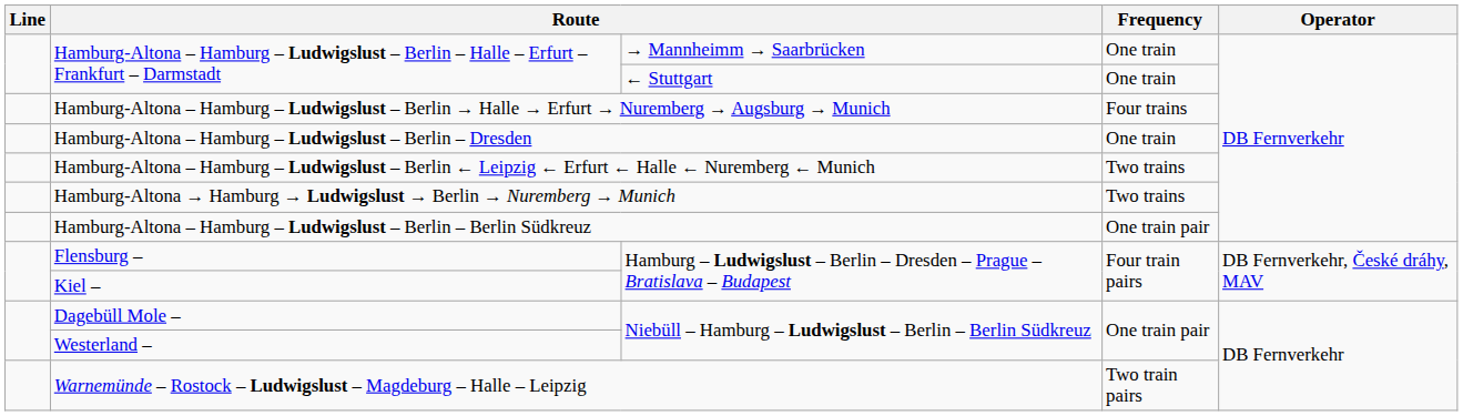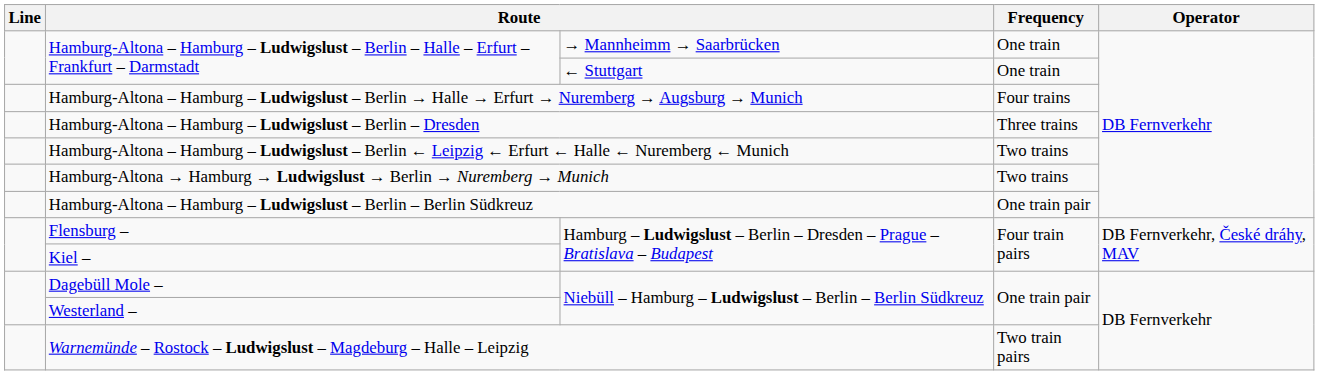 <table class="wikitable">
 <tr>
 <th>Line</th>
 <th colspan=2>Route</th>
 <th>Frequency</th>
 <th>Operator</th>
 </tr>
 <tr>
 <td rowspan=2></td>
 <td rowspan=2><a href='#'>Hamburg-Altona</a> – <a href='#'>Hamburg</a> – <strong>Ludwigslust</strong> – <a href='#'>Berlin</a> – <a href='#'>Halle</a> – <a href='#'>Erfurt</a> – <a href='#'>Frankfurt</a> – <a href='#'>Darmstadt</a></td>
 <td>→ <a href='#'>Mannheimm</a> → <a href='#'>Saarbrücken</a></td>
 <td>One train</td>
 <td rowspan=7><a href='#'>DB Fernverkehr</a></td>
 </tr>
 <tr>
 <td>← <a href='#'>Stuttgart</a></td>
 <td>One train</td>
 </tr>
 <tr>
 <td></td>
 <td colspan=2>Hamburg-Altona – Hamburg – <strong>Ludwigslust</strong> – Berlin → Halle → Erfurt → <a href='#'>Nuremberg</a> → <a href='#'>Augsburg</a> → <a href='#'>Munich</a></td>
 <td>Four trains</td>
 </tr>
 <tr>
 <td></td>
 <td colspan=2>Hamburg-Altona – Hamburg – <strong>Ludwigslust</strong> – Berlin – <a href='#'>Dresden</a></td>
-<td>One train</td>
+<td>Three trains</td>
 </tr>
 <tr>
 <td></td>
 <td colspan=2>Hamburg-Altona – Hamburg – <strong>Ludwigslust</strong> – Berlin ← <a href='#'>Leipzig</a> ← Erfurt ← Halle ← Nuremberg ← Munich</td>
 <td>Two trains</td>
 </tr>
 <tr>
 <td></td>
 <td colspan=2>Hamburg-Altona → Hamburg → <strong>Ludwigslust</strong> → Berlin <em>→ Nuremberg → Munich</em></td>
 <td>Two trains</td>
 </tr>
 <tr>
 <td></td>
 <td colspan=2>Hamburg-Altona – Hamburg – <strong>Ludwigslust</strong> – Berlin – Berlin Südkreuz</td>
 <td>One train pair</td>
 </tr>
 <tr>
 <td rowspan=2></td>
 <td><a href='#'>Flensburg</a> –</td>
 <td rowspan=2>Hamburg – <strong>Ludwigslust</strong> – Berlin – Dresden – <a href='#'>Prague</a> <em>– <a href='#'>Bratislava</a> – <a href='#'>Budapest</a></em></td>
 <td rowspan=2>Four train pairs</td>
 <td rowspan=2>DB Fernverkehr, <a href='#'>České dráhy</a>, <a href='#'>MAV</a></td>
 </tr>
 <tr>
 <td><a href='#'>Kiel</a> –</td>
 </tr>
 <tr>
 <td rowspan=2></td>
 <td><a href='#'>Dagebüll Mole</a> –</td>
 <td rowspan=2><a href='#'>Niebüll</a> – Hamburg – <strong>Ludwigslust</strong> – Berlin – <a href='#'>Berlin Südkreuz</a></td>
 <td rowspan=2>One train pair</td>
 <td rowspan=3>DB Fernverkehr</td>
 </tr>
 <tr>
 <td><a href='#'>Westerland</a> –</td>
 </tr>
 <tr>
 <td></td>
 <td colspan=2><em><a href='#'>Warnemünde</a> –</em> <a href='#'>Rostock</a> – <strong>Ludwigslust</strong> – <a href='#'>Magdeburg</a> – Halle – Leipzig</td>
 <td>Two train pairs</td>
 </tr>
 </table>
